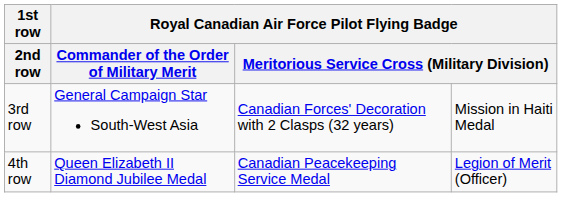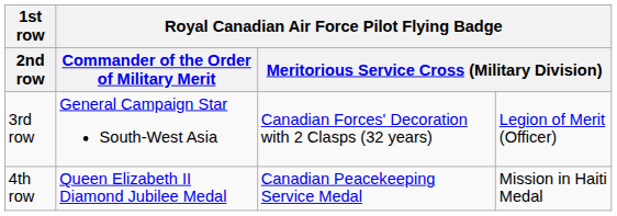 <table class="wikitable">
 <tr>
 <th>1st row</th>
 <th colspan="3">Royal Canadian Air Force Pilot Flying Badge</th>
 </tr>
 <tr>
 <th>2nd row</th>
 <th><a href='#'>Commander of the Order of Military Merit</a></th>
 <th colspan="2"><a href='#'>Meritorious Service Cross</a> (Military Division)</th>
 </tr>
 <tr>
 <td>3rd row</td>
 <td><a href='#'>General Campaign Star</a><br><ul><li>South-West Asia</li></ul></td>
 <td><a href='#'>Canadian Forces' Decoration</a> with 2 Clasps (32 years)</td>
-<td>Mission in Haiti Medal</td>
+<td><a href='#'>Legion of Merit</a> (Officer)</td>
 </tr>
 <tr>
 <td>4th row</td>
 <td><a href='#'>Queen Elizabeth II Diamond Jubilee Medal</a></td>
 <td><a href='#'>Canadian Peacekeeping Service Medal</a></td>
-<td><a href='#'>Legion of Merit</a> (Officer)</td>
+<td>Mission in Haiti Medal</td>
 </tr>
 </table>
